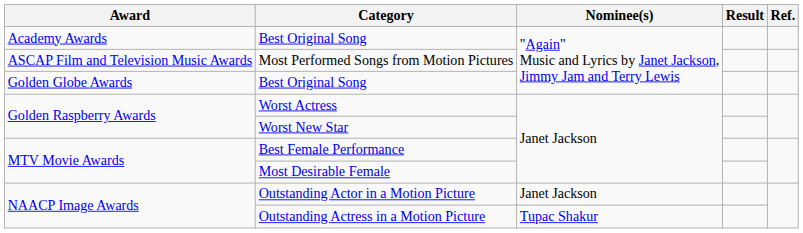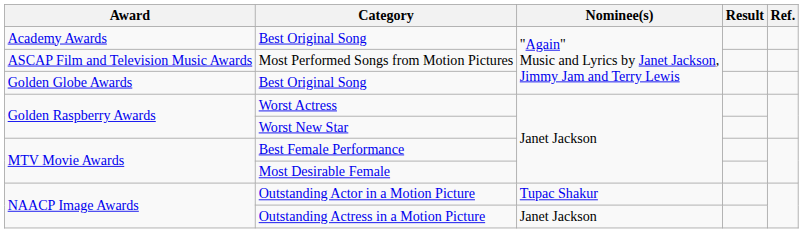 <table class="wikitable">
 <tr>
 <th>Award</th>
 <th>Category</th>
 <th>Nominee(s)</th>
 <th>Result</th>
 <th>Ref.</th>
 </tr>
 <tr>
 <td><a href='#'>Academy Awards</a></td>
 <td><a href='#'>Best Original Song</a></td>
 <td rowspan="3">"<a href='#'>Again</a>" <br> Music and Lyrics by <a href='#'>Janet Jackson</a>, <br> <a href='#'>Jimmy Jam and Terry Lewis</a></td>
 <td></td>
 <td align="center"></td>
 </tr>
 <tr>
 <td><a href='#'>ASCAP Film and Television Music Awards</a></td>
 <td>Most Performed Songs from Motion Pictures</td>
 <td></td>
 <td align="center"></td>
 </tr>
 <tr>
 <td><a href='#'>Golden Globe Awards</a></td>
 <td><a href='#'>Best Original Song</a></td>
 <td></td>
 <td align="center"></td>
 </tr>
 <tr>
 <td rowspan="2"><a href='#'>Golden Raspberry Awards</a></td>
 <td><a href='#'>Worst Actress</a></td>
 <td rowspan="4">Janet Jackson</td>
 <td></td>
 <td align="center" rowspan="2"></td>
 </tr>
 <tr>
 <td><a href='#'>Worst New Star</a></td>
 <td></td>
 </tr>
 <tr>
 <td rowspan="2"><a href='#'>MTV Movie Awards</a></td>
 <td><a href='#'>Best Female Performance</a></td>
 <td></td>
 <td align="center" rowspan="2"></td>
 </tr>
 <tr>
 <td><a href='#'>Most Desirable Female</a></td>
 <td></td>
 </tr>
 <tr>
 <td rowspan="2"><a href='#'>NAACP Image Awards</a></td>
 <td><a href='#'>Outstanding Actor in a Motion Picture</a></td>
-<td>Janet Jackson</td>
+<td><a href='#'>Tupac Shakur</a></td>
 <td></td>
 <td align="center" rowspan="2"></td>
 </tr>
 <tr>
 <td><a href='#'>Outstanding Actress in a Motion Picture</a></td>
-<td><a href='#'>Tupac Shakur</a></td>
+<td>Janet Jackson</td>
 <td></td>
 </tr>
 </table>
